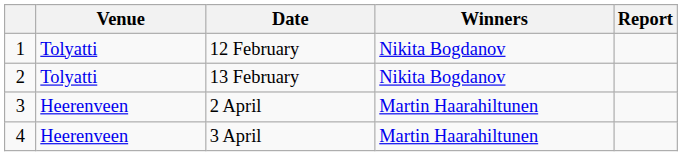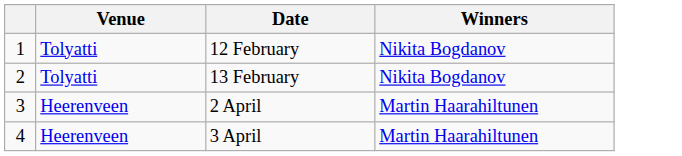 <table class="wikitable">
 <tr>
 <th width="20px"></th>
 <th width="140px">Venue</th>
 <th width="140px">Date</th>
 <th width="200px">Winners</th>
-<th width="30px">Report</th>
 </tr>
 <tr>
 <td align="center">1</td>
 <td> <a href='#'>Tolyatti</a></td>
 <td>12 February</td>
 <td> <a href='#'>Nikita Bogdanov</a></td>
-<td></td>
 </tr>
 <tr>
 <td align="center">2</td>
 <td> <a href='#'>Tolyatti</a></td>
 <td>13 February</td>
 <td> <a href='#'>Nikita Bogdanov</a></td>
-<td></td>
 </tr>
 <tr>
 <td align="center">3</td>
 <td> <a href='#'>Heerenveen</a></td>
 <td>2 April</td>
 <td> <a href='#'>Martin Haarahiltunen</a></td>
-<td></td>
 </tr>
 <tr>
 <td align="center">4</td>
 <td> <a href='#'>Heerenveen</a></td>
 <td>3 April</td>
 <td> <a href='#'>Martin Haarahiltunen</a></td>
-<td></td>
 </tr>
 </table>
